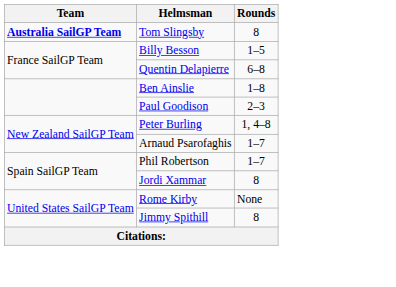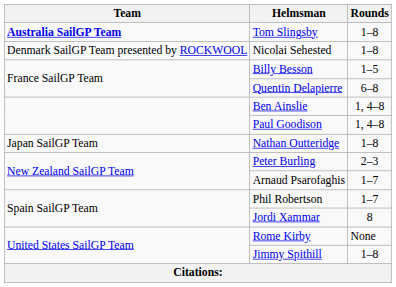 <table class="wikitable">
 <tr>
 <th>Team</th>
 <th>Helmsman</th>
 <th>Rounds</th>
 </tr>
 <tr>
 <td><strong> <a href='#'>Australia SailGP Team</a></strong></td>
 <td> <a href='#'>Tom Slingsby</a></td>
-<td align="center">8</td>
+<td align=center>1–8</td>
+</tr>
+<tr>
+<td> Denmark SailGP Team presented by <a href='#'>ROCKWOOL</a></td>
+<td> Nicolai Sehested</td>
+<td align=center>1–8</td>
 </tr>
 <tr>
 <td rowspan="2"> France SailGP Team</td>
 <td> <a href='#'>Billy Besson</a></td>
 <td align=center>1–5</td>
 </tr>
 <tr>
 <td> <a href='#'>Quentin Delapierre</a></td>
 <td align=center>6–8</td>
 </tr>
 <tr>
 <td rowspan="2"></td>
 <td> <a href='#'>Ben Ainslie</a></td>
-<td align=center>1–8</td>
+<td align="center">1, 4–8</td>
 </tr>
 <tr>
 <td> <a href='#'>Paul Goodison</a></td>
-<td align=center>2–3</td>
+<td align=center>1, 4–8</td>
+</tr>
+<tr>
+<td> Japan SailGP Team</td>
+<td> <a href='#'>Nathan Outteridge</a></td>
+<td align=center>1–8</td>
 </tr>
 <tr>
 <td rowspan="2"> <a href='#'>New Zealand SailGP Team</a></td>
 <td> <a href='#'>Peter Burling</a></td>
-<td align=center>1, 4–8</td>
+<td align=center>2–3</td>
 </tr>
 <tr>
 <td> Arnaud Psarofaghis</td>
 <td align="center">1–7</td>
 </tr>
 <tr>
 <td rowspan="2"> Spain SailGP Team</td>
 <td> Phil Robertson</td>
 <td align="center">1–7</td>
 </tr>
 <tr>
 <td> <a href='#'>Jordi Xammar</a></td>
 <td align="center">8</td>
 </tr>
 <tr>
 <td rowspan="2"> <a href='#'>United States SailGP Team</a></td>
 <td> <a href='#'>Rome Kirby</a></td>
 <td>None</td>
 </tr>
 <tr>
 <td> <a href='#'>Jimmy Spithill</a></td>
-<td align="center">8</td>
+<td align=center>1–8</td>
 </tr>
 <tr>
 <th colspan="3">Citations:</th>
 </tr>
 </table>
